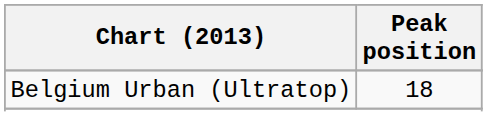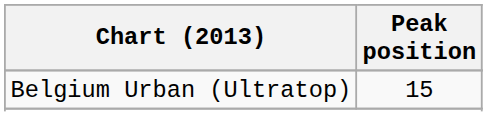 <table class="wikitable sortable plainrowheaders">
 <tr>
 <th>Chart (2013)</th>
 <th>Peak<br>position</th>
 </tr>
 <tr>
 </tr>
 <tr>
 </tr>
 <tr>
 </tr>
 <tr>
 </tr>
 <tr>
 <td>Belgium Urban (Ultratop)</td>
-<td style="text-align:center;">18</td>
+<td style="text-align:center;">15</td>
 </tr>
 <tr>
 </tr>
 <tr>
 </tr>
 <tr>
 </tr>
 <tr>
 </tr>
 <tr>
 </tr>
 <tr>
 </tr>
 <tr>
 </tr>
 <tr>
 </tr>
 <tr>
 </tr>
 <tr>
 </tr>
 <tr>
 </tr>
 <tr>
 </tr>
 <tr>
 </tr>
 <tr>
 </tr>
 <tr>
 </tr>
 <tr>
 </tr>
 </table>
